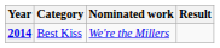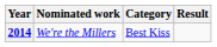 <table class="wikitable plainrowheaders">
 <tr>
 <th scope="col">Year</th>
+<th scope="col">Nominated work</th>
 <th scope="col">Category</th>
-<th scope="col">Nominated work</th>
 <th scope="col">Result</th>
 </tr>
 <tr>
 <th scope="row" style="text-align:center;"><a href='#'>2014</a></th>
+<td><em><a href='#'>We're the Millers</a></em></td>
 <td><a href='#'>Best Kiss</a></td>
-<td><em><a href='#'>We're the Millers</a></em></td>
 <td></td>
 </tr>
 </table>
